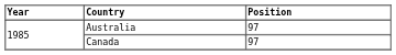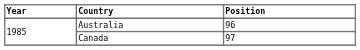 <table border="1" cellspacing="0" cellpadding="2" style="width:550px;">
 <tr>
 <th align="left">Year</th>
 <th align="left">Country</th>
 <th align="left">Position</th>
 </tr>
 <tr>
 <td align="left" rowspan="2">1985</td>
 <td align="left">Australia</td>
-<td align="left">97</td>
+<td align="left">96</td>
 </tr>
 <tr>
 <td align="left">Canada</td>
 <td align="left">97</td>
 </tr>
 </table>
